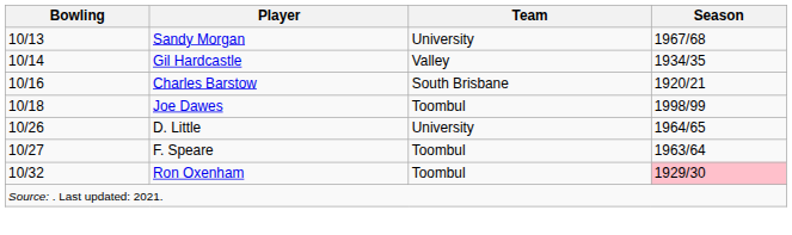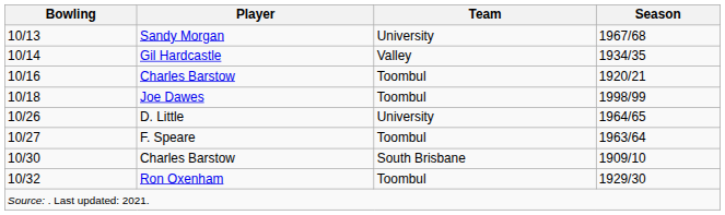 <table class="wikitable" style="width:70%">
 <tr>
 <th>Bowling</th>
 <th>Player</th>
 <th>Team</th>
 <th>Season</th>
 </tr>
 <tr>
 <td>10/13</td>
 <td><a href='#'>Sandy Morgan</a></td>
 <td>University</td>
 <td>1967/68</td>
 </tr>
 <tr>
 <td>10/14</td>
 <td><a href='#'>Gil Hardcastle</a></td>
 <td>Valley</td>
 <td>1934/35</td>
 </tr>
 <tr>
 <td>10/16</td>
 <td><a href='#'>Charles Barstow</a></td>
-<td>South Brisbane</td>
+<td>Toombul</td>
 <td>1920/21</td>
 </tr>
 <tr>
 <td>10/18</td>
 <td><a href='#'>Joe Dawes</a></td>
 <td>Toombul</td>
 <td>1998/99</td>
 </tr>
 <tr>
 <td>10/26</td>
 <td>D. Little</td>
 <td>University</td>
 <td>1964/65</td>
 </tr>
 <tr>
 <td>10/27</td>
 <td>F. Speare</td>
 <td>Toombul</td>
 <td>1963/64</td>
 </tr>
 <tr>
+<td>10/30</td>
+<td>Charles Barstow</td>
+<td>South Brisbane</td>
+<td>1909/10</td>
+</tr>
+<tr>
 <td>10/32</td>
 <td><a href='#'>Ron Oxenham</a></td>
 <td>Toombul</td>
-<td style="background: pink;">1929/30</td>
+<td>1929/30</td>
 </tr>
 <tr>
 <td colspan=4><small><em>Source: </em>. Last updated: 2021.</small></td>
 </tr>
 </table>
